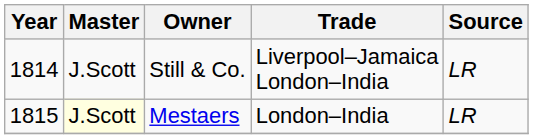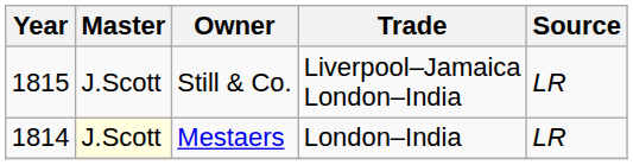 <table class=" wikitable">
 <tr>
 <th>Year</th>
 <th>Master</th>
 <th>Owner</th>
 <th>Trade</th>
 <th>Source</th>
 </tr>
 <tr>
-<td>1814</td>
+<td>1815</td>
 <td>J.Scott</td>
 <td>Still & Co.</td>
 <td>Liverpool–Jamaica<br>London–India</td>
 <td><em>LR</em></td>
 </tr>
 <tr>
-<td>1815</td>
+<td>1814</td>
 <td style="background: lightyellow;">J.Scott</td>
 <td><a href='#'>Mestaers</a></td>
 <td>London–India</td>
 <td><em>LR</em></td>
 </tr>
 <tr>
 </tr>
 </table>
